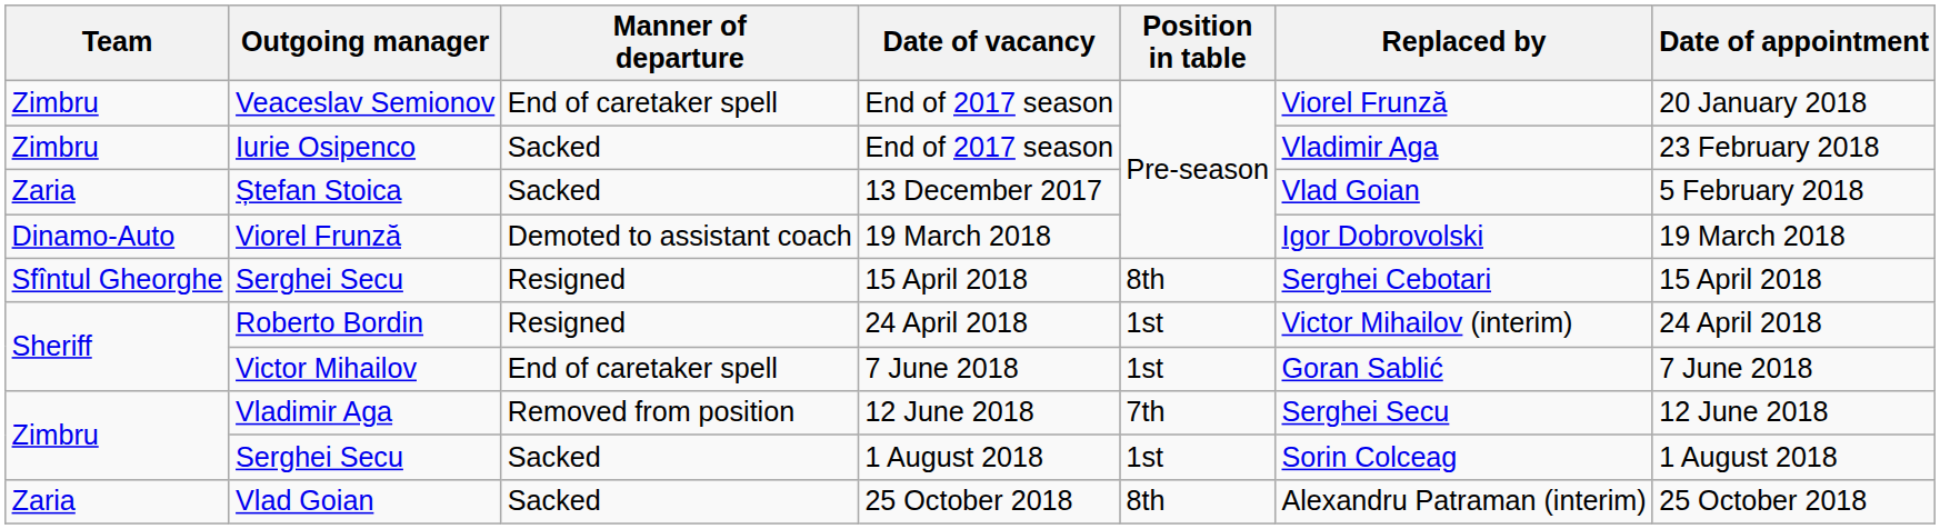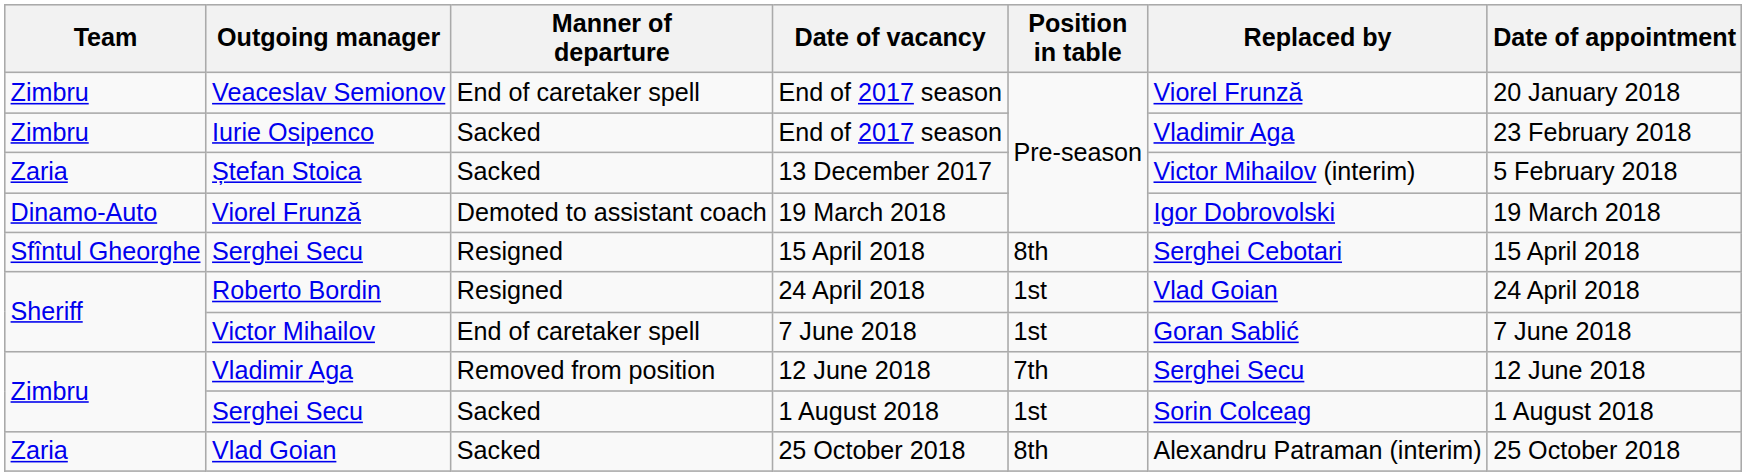 <table class="wikitable sortable">
 <tr>
 <th>Team</th>
 <th>Outgoing manager</th>
 <th>Manner of <br> departure</th>
 <th>Date of vacancy</th>
 <th>Position <br> in table</th>
 <th>Replaced by</th>
 <th>Date of appointment</th>
 </tr>
 <tr>
 <td><a href='#'>Zimbru</a></td>
 <td> <a href='#'>Veaceslav Semionov</a></td>
 <td rowspan=1>End of caretaker spell</td>
 <td>End of <a href='#'>2017</a> season</td>
 <td rowspan="4">Pre-season</td>
 <td> <a href='#'>Viorel Frunză</a></td>
 <td>20 January 2018</td>
 </tr>
 <tr>
 <td><a href='#'>Zimbru</a></td>
 <td> <a href='#'>Iurie Osipenco</a></td>
 <td rowspan=1>Sacked</td>
 <td>End of <a href='#'>2017</a> season</td>
 <td> <a href='#'>Vladimir Aga</a></td>
 <td>23 February 2018</td>
 </tr>
 <tr>
 <td><a href='#'>Zaria</a></td>
 <td> <a href='#'>Ștefan Stoica</a></td>
 <td rowspan=1>Sacked</td>
 <td>13 December 2017</td>
-<td> <a href='#'>Vlad Goian</a></td>
+<td> <a href='#'>Victor Mihailov</a> (interim)</td>
 <td>5 February 2018</td>
 </tr>
 <tr>
 <td><a href='#'>Dinamo-Auto</a></td>
 <td> <a href='#'>Viorel Frunză</a></td>
 <td rowspan=1>Demoted to assistant coach</td>
 <td>19 March 2018</td>
 <td> <a href='#'>Igor Dobrovolski</a></td>
 <td>19 March 2018</td>
 </tr>
 <tr>
 <td><a href='#'>Sfîntul Gheorghe</a></td>
 <td> <a href='#'>Serghei Secu</a></td>
 <td>Resigned</td>
 <td>15 April 2018</td>
 <td>8th</td>
 <td> <a href='#'>Serghei Cebotari</a></td>
 <td>15 April 2018</td>
 </tr>
 <tr>
 <td rowspan=2><a href='#'>Sheriff</a></td>
 <td> <a href='#'>Roberto Bordin</a></td>
 <td>Resigned</td>
 <td>24 April 2018</td>
 <td>1st</td>
-<td> <a href='#'>Victor Mihailov</a> (interim)</td>
+<td> <a href='#'>Vlad Goian</a></td>
 <td>24 April 2018</td>
 </tr>
 <tr>
 <td> <a href='#'>Victor Mihailov</a></td>
 <td>End of caretaker spell</td>
 <td>7 June 2018</td>
 <td>1st</td>
 <td> <a href='#'>Goran Sablić</a></td>
 <td>7 June 2018</td>
 </tr>
 <tr>
 <td rowspan=2><a href='#'>Zimbru</a></td>
 <td> <a href='#'>Vladimir Aga</a></td>
 <td>Removed from position</td>
 <td>12 June 2018</td>
 <td>7th</td>
 <td> <a href='#'>Serghei Secu</a></td>
 <td>12 June 2018</td>
 </tr>
 <tr>
 <td> <a href='#'>Serghei Secu</a></td>
 <td>Sacked</td>
 <td>1 August 2018</td>
 <td>1st</td>
 <td> <a href='#'>Sorin Colceag</a></td>
 <td>1 August 2018</td>
 </tr>
 <tr>
 <td><a href='#'>Zaria</a></td>
 <td> <a href='#'>Vlad Goian</a></td>
 <td>Sacked</td>
 <td>25 October 2018</td>
 <td>8th</td>
 <td> Alexandru Patraman (interim)</td>
 <td>25 October 2018</td>
 </tr>
 </table>
